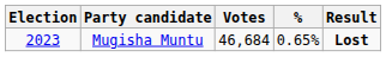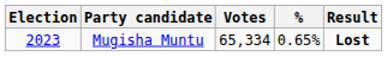 <table class="wikitable" style="text-align:center">
 <tr>
 <th>Election</th>
 <th>Party candidate</th>
 <th>Votes</th>
 <th>%</th>
 <th>Result</th>
 </tr>
 <tr>
 <td><a href='#'>2023</a></td>
 <td><a href='#'>Mugisha Muntu</a></td>
-<td>46,684</td>
+<td>65,334</td>
 <td>0.65%</td>
 <td><strong>Lost</strong> </td>
 </tr>
 </table>
